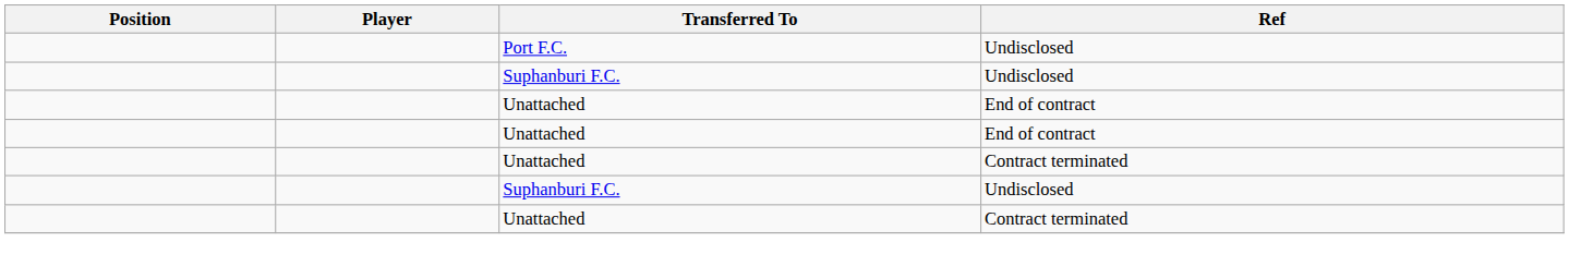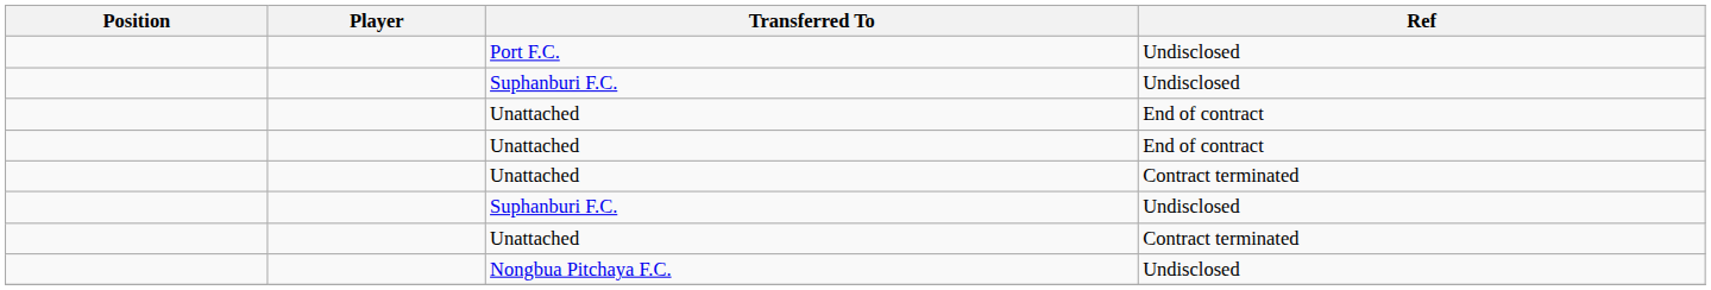 <table class="wikitable sortable" style="width:70%; text-align:center; font-size:100%; text-align:left;">
 <tr>
 <th><strong>Position</strong></th>
 <th><strong>Player</strong></th>
 <th><strong>Transferred To</strong></th>
 <th><strong>Ref</strong></th>
 </tr>
 <tr>
 <td></td>
 <td></td>
 <td> <a href='#'>Port F.C.</a></td>
 <td>Undisclosed </td>
 </tr>
 <tr>
 <td></td>
 <td></td>
 <td> <a href='#'>Suphanburi F.C.</a></td>
 <td>Undisclosed </td>
 </tr>
 <tr>
 <td></td>
 <td></td>
 <td>Unattached</td>
 <td>End of contract</td>
 </tr>
 <tr>
 <td></td>
 <td></td>
 <td>Unattached</td>
 <td>End of contract</td>
 </tr>
 <tr>
 <td></td>
 <td></td>
 <td>Unattached</td>
 <td>Contract terminated</td>
 </tr>
 <tr>
 <td></td>
 <td></td>
 <td> <a href='#'>Suphanburi F.C.</a></td>
 <td>Undisclosed </td>
 </tr>
 <tr>
 <td></td>
 <td></td>
 <td>Unattached</td>
 <td>Contract terminated</td>
 </tr>
 <tr>
+<td></td>
+<td></td>
+<td> <a href='#'>Nongbua Pitchaya F.C.</a></td>
+<td>Undisclosed </td>
+</tr>
+<tr>
 </tr>
 </table>
